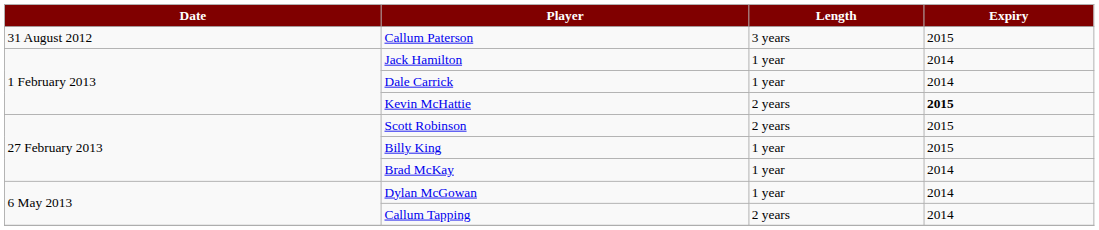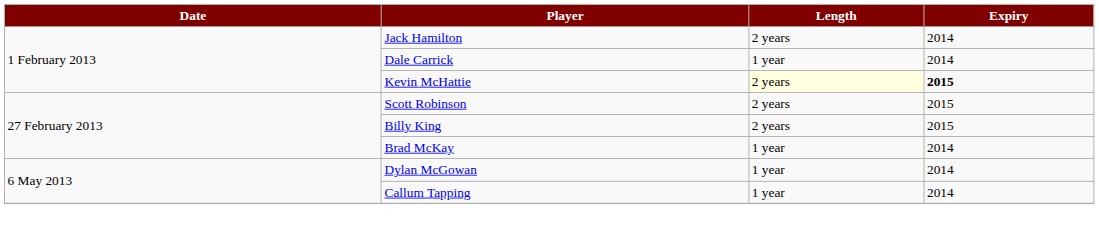 <table class="wikitable" style="text-align:center; font-size:95%;width:98%; text-align:left">
 <tr>
 <th style="background:maroon; color:white;" scope="col">Date</th>
 <th style="background:maroon; color:white;" scope="col">Player</th>
 <th style="background:maroon; color:white;" scope="col">Length</th>
 <th style="background:maroon; color:white;" scope="col">Expiry</th>
 </tr>
 <tr>
-<td>31 August 2012</td>
-<td> <a href='#'>Callum Paterson</a></td>
-<td>3 years</td>
-<td>2015</td>
-</tr>
-<tr>
 <td rowspan=3>1 February 2013</td>
 <td> <a href='#'>Jack Hamilton</a></td>
-<td>1 year</td>
+<td>2 years</td>
 <td>2014</td>
 </tr>
 <tr>
 <td> <a href='#'>Dale Carrick</a></td>
 <td>1 year</td>
 <td>2014</td>
 </tr>
 <tr>
 <td> <a href='#'>Kevin McHattie</a></td>
-<td>2 years</td>
+<td style="background: lightyellow;">2 years</td>
 <td><strong>2015</strong></td>
 </tr>
 <tr>
 <td rowspan=3>27 February 2013</td>
 <td> <a href='#'>Scott Robinson</a></td>
 <td>2 years</td>
 <td>2015</td>
 </tr>
 <tr>
 <td> <a href='#'>Billy King</a></td>
-<td>1 year</td>
+<td>2 years</td>
 <td>2015</td>
 </tr>
 <tr>
 <td> <a href='#'>Brad McKay</a></td>
 <td>1 year</td>
 <td>2014</td>
 </tr>
 <tr>
 <td rowspan=2>6 May 2013</td>
 <td> <a href='#'>Dylan McGowan</a></td>
 <td>1 year</td>
 <td>2014</td>
 </tr>
 <tr>
 <td> <a href='#'>Callum Tapping</a></td>
-<td>2 years</td>
+<td>1 year</td>
 <td>2014</td>
 </tr>
 <tr>
 </tr>
 </table>
